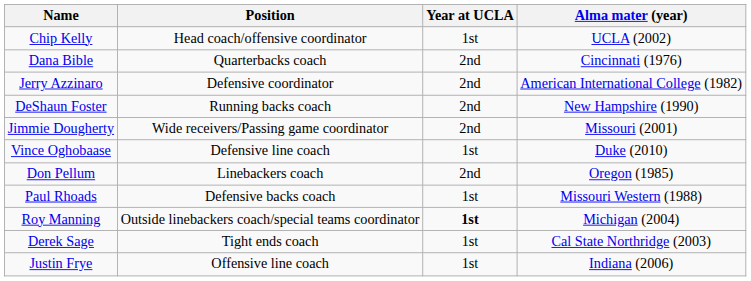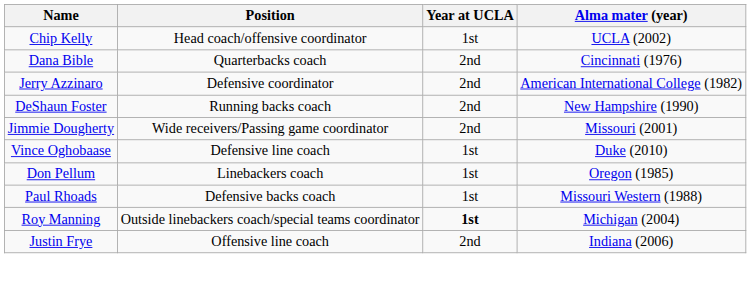 <table class="wikitable" style="text-align:center;">
 <tr>
 <th>Name</th>
 <th>Position</th>
 <th>Year at UCLA</th>
 <th><a href='#'>Alma mater</a> (year)</th>
 </tr>
 <tr>
 <td><a href='#'>Chip Kelly</a></td>
 <td>Head coach/offensive coordinator</td>
 <td>1st</td>
 <td><a href='#'>UCLA</a> (2002)</td>
 </tr>
 <tr>
 <td><a href='#'>Dana Bible</a></td>
 <td>Quarterbacks coach</td>
 <td>2nd</td>
 <td><a href='#'>Cincinnati</a> (1976)</td>
 </tr>
 <tr>
 <td><a href='#'>Jerry Azzinaro</a></td>
 <td>Defensive coordinator</td>
 <td>2nd</td>
 <td><a href='#'>American International College</a> (1982)</td>
 </tr>
 <tr>
 <td><a href='#'>DeShaun Foster</a></td>
 <td>Running backs coach</td>
 <td>2nd</td>
 <td><a href='#'>New Hampshire</a> (1990)</td>
 </tr>
 <tr>
 <td><a href='#'>Jimmie Dougherty</a></td>
 <td>Wide receivers/Passing game coordinator</td>
 <td>2nd</td>
 <td><a href='#'>Missouri</a> (2001)</td>
 </tr>
 <tr>
 <td><a href='#'>Vince Oghobaase</a></td>
 <td>Defensive line coach</td>
 <td>1st</td>
 <td><a href='#'>Duke</a> (2010)</td>
 </tr>
 <tr>
 <td><a href='#'>Don Pellum</a></td>
 <td>Linebackers coach</td>
-<td>2nd</td>
+<td>1st</td>
 <td><a href='#'>Oregon</a> (1985)</td>
 </tr>
 <tr>
 <td><a href='#'>Paul Rhoads</a></td>
 <td>Defensive backs coach</td>
 <td>1st</td>
 <td><a href='#'>Missouri Western</a> (1988)</td>
 </tr>
 <tr>
 <td><a href='#'>Roy Manning</a></td>
 <td>Outside linebackers coach/special teams coordinator</td>
 <td><strong>1st</strong></td>
 <td><a href='#'>Michigan</a> (2004)</td>
 </tr>
 <tr>
-<td><a href='#'>Derek Sage</a></td>
-<td>Tight ends coach</td>
-<td>1st</td>
-<td><a href='#'>Cal State Northridge</a> (2003)</td>
-</tr>
-<tr>
 <td><a href='#'>Justin Frye</a></td>
 <td>Offensive line coach</td>
-<td>1st</td>
+<td>2nd</td>
 <td><a href='#'>Indiana</a> (2006)</td>
 </tr>
 </table>
